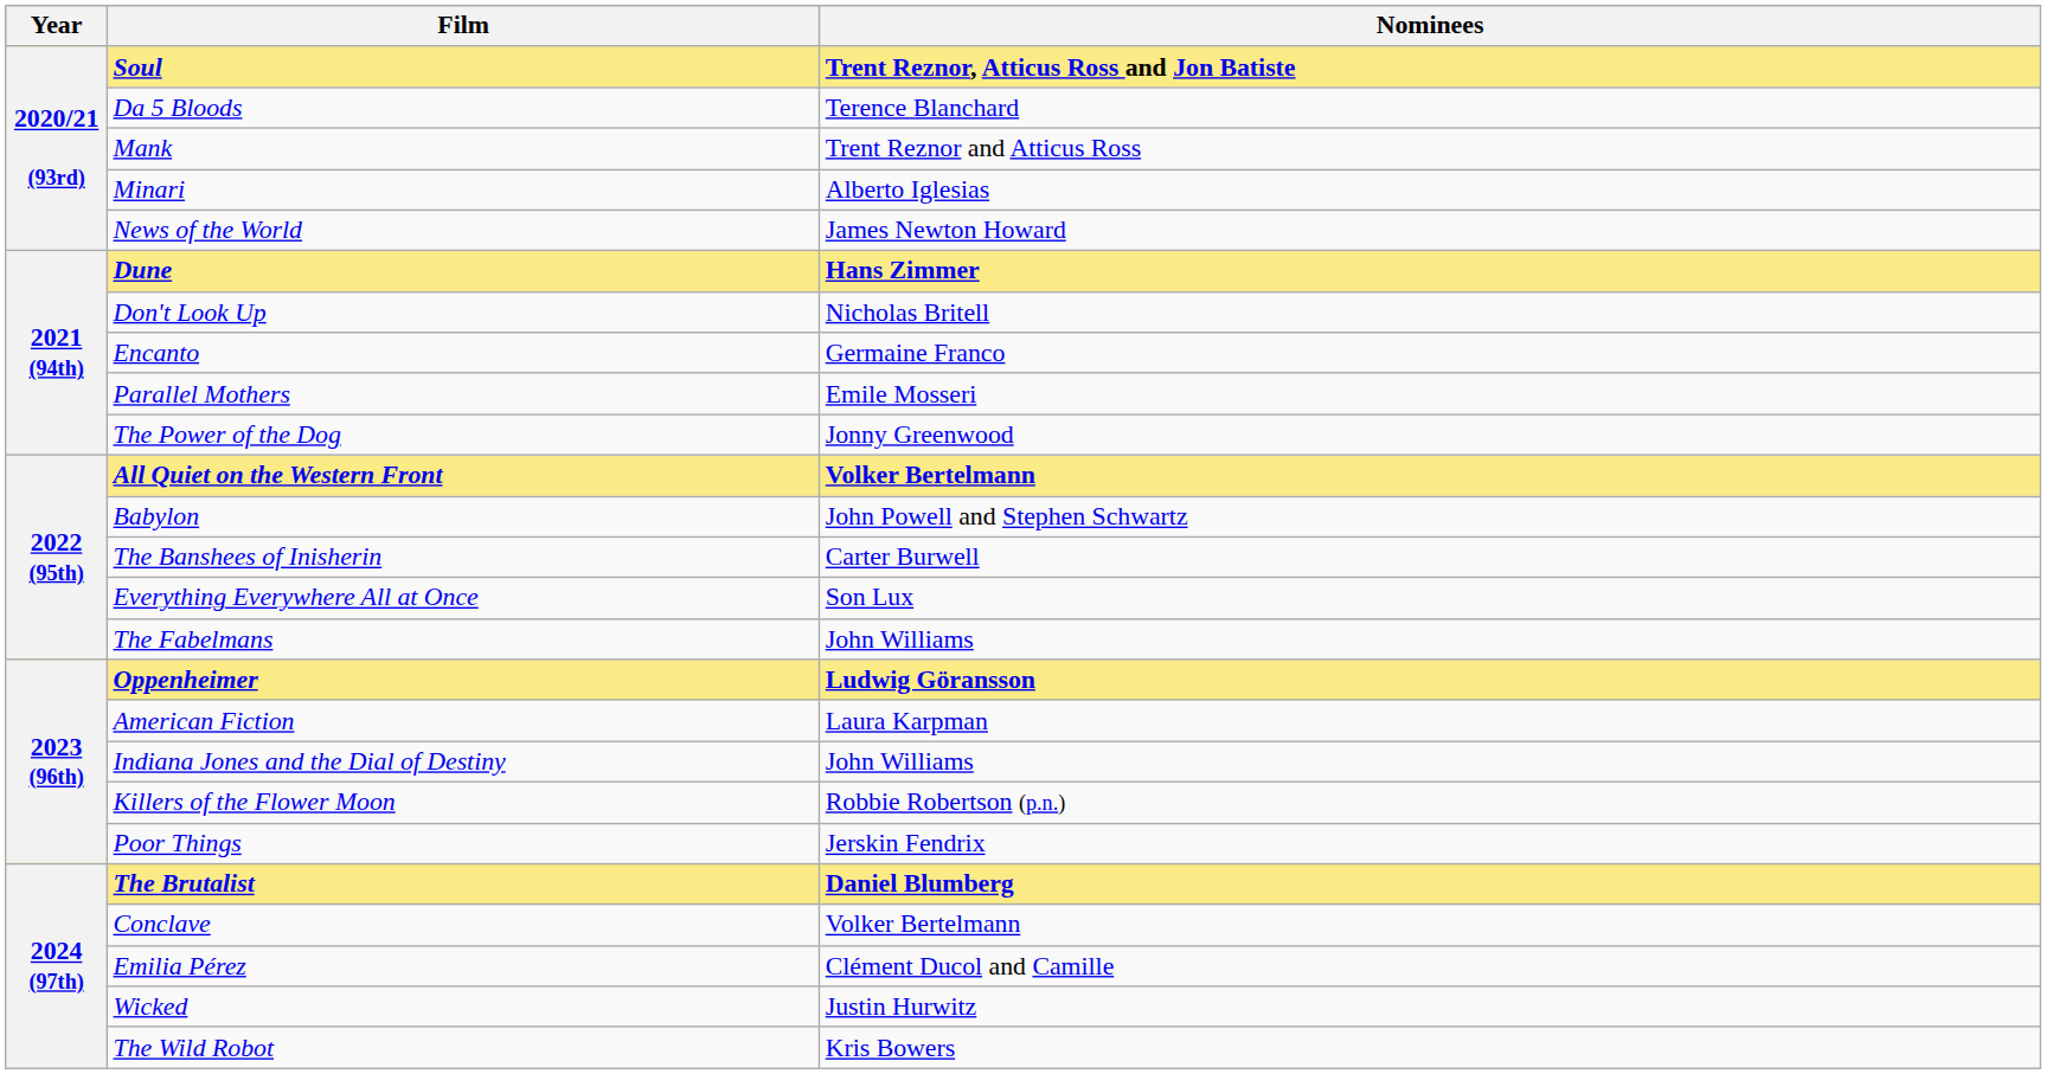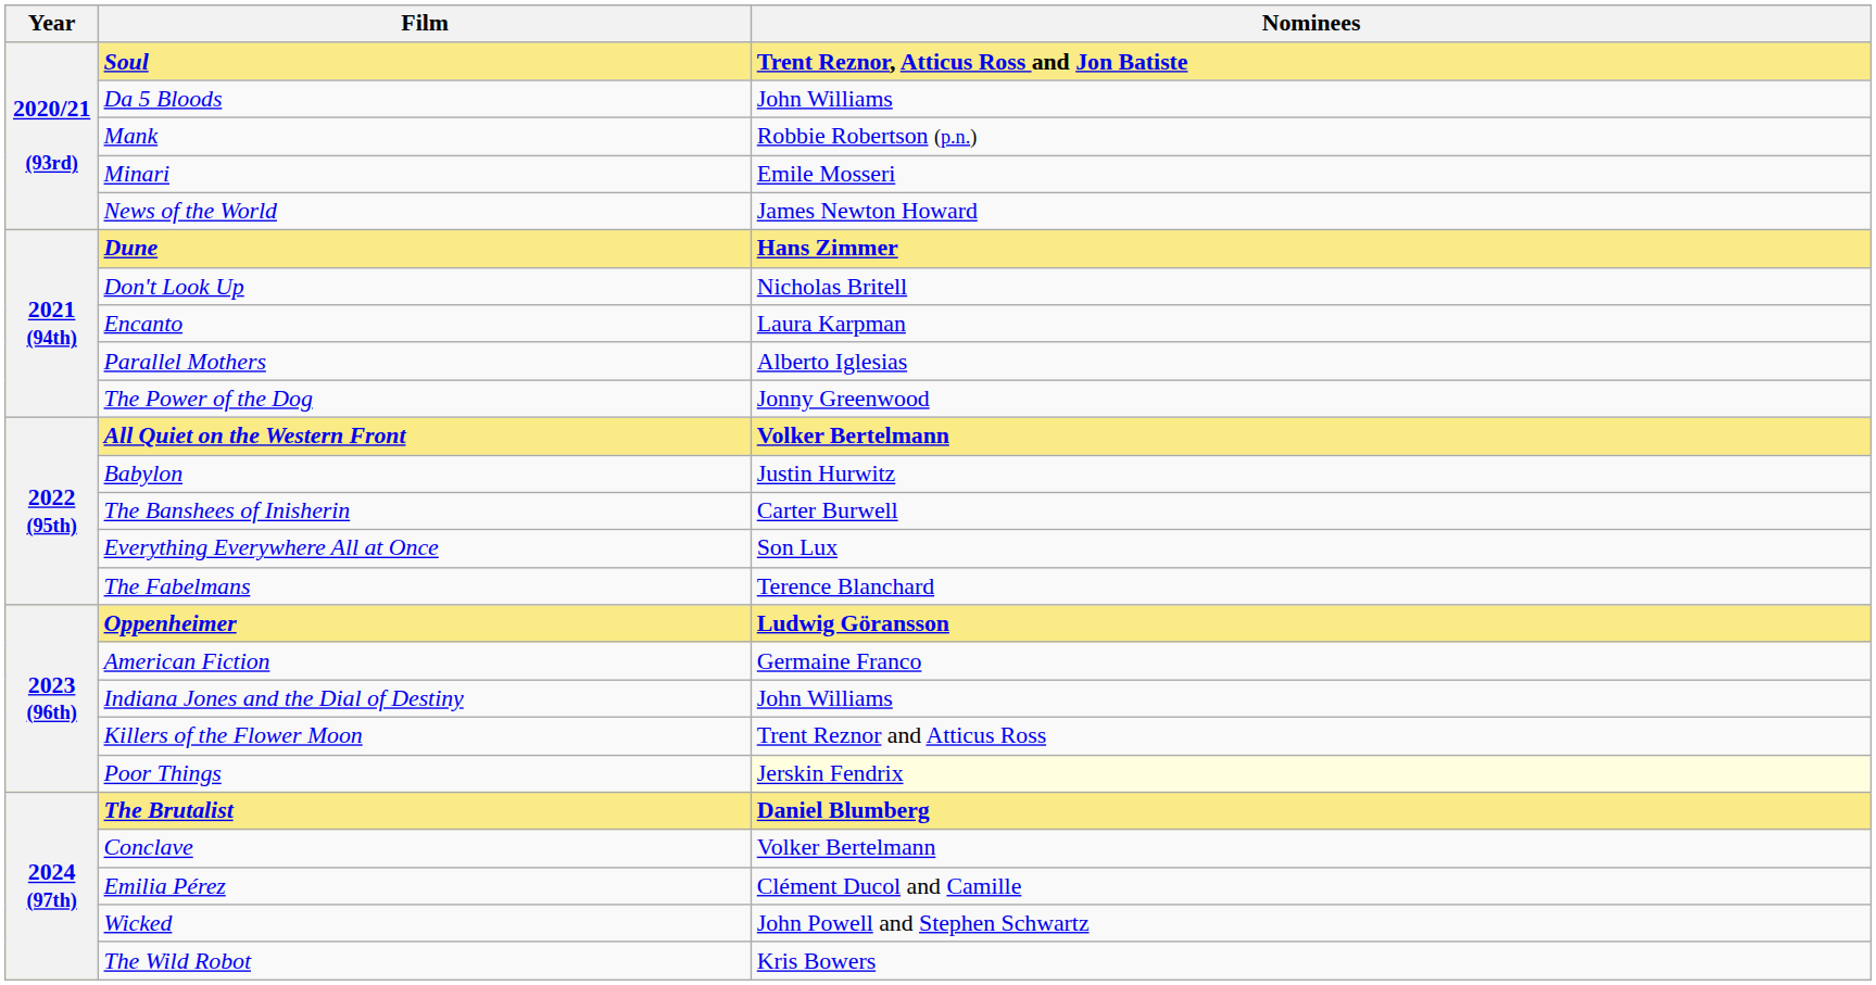 <table class="wikitable" style="width:100%">
 <tr bgcolor="#bebebe">
 <th width="5%">Year</th>
 <th width="35%">Film</th>
 <th width="60%">Nominees</th>
 </tr>
 <tr style="background:#FAEB86">
 <th rowspan="5"><a href='#'>2020/21</a><br><br><small><a href='#'>(93rd)</a></small></th>
 <td><strong><em><a href='#'>Soul</a></em></strong></td>
 <td><strong><a href='#'>Trent Reznor</a>, <a href='#'>Atticus Ross </a> and <a href='#'>Jon Batiste</a></strong></td>
 </tr>
 <tr>
 <td><em><a href='#'>Da 5 Bloods</a></em></td>
-<td><a href='#'>Terence Blanchard</a></td>
+<td><a href='#'>John Williams</a></td>
 </tr>
 <tr>
 <td><em><a href='#'>Mank</a></em></td>
-<td><a href='#'>Trent Reznor</a> and <a href='#'>Atticus Ross</a></td>
+<td><a href='#'>Robbie Robertson</a> <small>(<a href='#'>p.n.</a>)</small></td>
 </tr>
 <tr>
 <td><em><a href='#'>Minari</a></em></td>
-<td><a href='#'>Alberto Iglesias</a></td>
+<td><a href='#'>Emile Mosseri</a></td>
 </tr>
 <tr>
 <td><em><a href='#'>News of the World</a></em></td>
 <td><a href='#'>James Newton Howard</a></td>
 </tr>
 <tr style="background:#FAEB86">
 <th rowspan="5"><a href='#'>2021</a><br><small><a href='#'>(94th)</a></small></th>
 <td><strong><em><a href='#'>Dune</a></em></strong></td>
 <td><strong><a href='#'>Hans Zimmer</a></strong></td>
 </tr>
 <tr>
 <td><em><a href='#'>Don't Look Up</a></em></td>
 <td><a href='#'>Nicholas Britell</a></td>
 </tr>
 <tr>
 <td><em><a href='#'>Encanto</a></em></td>
-<td><a href='#'>Germaine Franco</a></td>
+<td><a href='#'>Laura Karpman</a></td>
 </tr>
 <tr>
 <td><em><a href='#'>Parallel Mothers</a></em></td>
-<td><a href='#'>Emile Mosseri</a></td>
+<td><a href='#'>Alberto Iglesias</a></td>
 </tr>
 <tr>
 <td><em><a href='#'>The Power of the Dog</a></em></td>
 <td><a href='#'>Jonny Greenwood</a></td>
 </tr>
 <tr style="background:#FAEB86">
 <th rowspan="5"><a href='#'>2022</a><br><small><a href='#'>(95th)</a></small></th>
 <td><strong><em><a href='#'>All Quiet on the Western Front</a></em></strong></td>
 <td><strong><a href='#'>Volker Bertelmann</a></strong></td>
 </tr>
 <tr>
 <td><em><a href='#'>Babylon</a></em></td>
-<td><a href='#'>John Powell</a> and <a href='#'>Stephen Schwartz</a></td>
+<td><a href='#'>Justin Hurwitz</a></td>
 </tr>
 <tr>
 <td><em><a href='#'>The Banshees of Inisherin</a></em></td>
 <td><a href='#'>Carter Burwell</a></td>
 </tr>
 <tr>
 <td><em><a href='#'>Everything Everywhere All at Once</a></em></td>
 <td><a href='#'>Son Lux</a></td>
 </tr>
 <tr>
 <td><em><a href='#'>The Fabelmans</a></em></td>
-<td><a href='#'>John Williams</a></td>
+<td><a href='#'>Terence Blanchard</a></td>
 </tr>
 <tr style="background:#FAEB86">
 <th rowspan="5"><a href='#'>2023</a><br><small><a href='#'>(96th)</a></small></th>
 <td><strong><em><a href='#'>Oppenheimer</a></em></strong></td>
 <td><strong><a href='#'>Ludwig Göransson</a></strong></td>
 </tr>
 <tr>
 <td><em><a href='#'>American Fiction</a></em></td>
-<td><a href='#'>Laura Karpman</a></td>
+<td><a href='#'>Germaine Franco</a></td>
 </tr>
 <tr>
 <td><em><a href='#'>Indiana Jones and the Dial of Destiny</a></em></td>
 <td><a href='#'>John Williams</a></td>
 </tr>
 <tr>
 <td><em><a href='#'>Killers of the Flower Moon</a></em></td>
-<td><a href='#'>Robbie Robertson</a> <small>(<a href='#'>p.n.</a>)</small></td>
+<td><a href='#'>Trent Reznor</a> and <a href='#'>Atticus Ross</a></td>
 </tr>
 <tr>
 <td><em><a href='#'>Poor Things</a></em></td>
-<td><a href='#'>Jerskin Fendrix</a></td>
+<td style="background: lightyellow;"><a href='#'>Jerskin Fendrix</a></td>
 </tr>
 <tr style="background:#FAEB86">
 <th rowspan="5"><a href='#'>2024</a><br><small><a href='#'>(97th)</a></small></th>
 <td><strong><em><a href='#'>The Brutalist</a></em></strong></td>
 <td><strong><a href='#'>Daniel Blumberg</a></strong></td>
 </tr>
 <tr>
 <td><em><a href='#'>Conclave</a></em></td>
 <td><a href='#'>Volker Bertelmann</a></td>
 </tr>
 <tr>
 <td><em><a href='#'>Emilia Pérez</a></em></td>
 <td><a href='#'>Clément Ducol</a> and <a href='#'>Camille</a></td>
 </tr>
 <tr>
 <td><em><a href='#'>Wicked</a></em></td>
-<td><a href='#'>Justin Hurwitz</a></td>
+<td><a href='#'>John Powell</a> and <a href='#'>Stephen Schwartz</a></td>
 </tr>
 <tr>
 <td><em><a href='#'>The Wild Robot</a></em></td>
 <td><a href='#'>Kris Bowers</a></td>
 </tr>
 </table>
